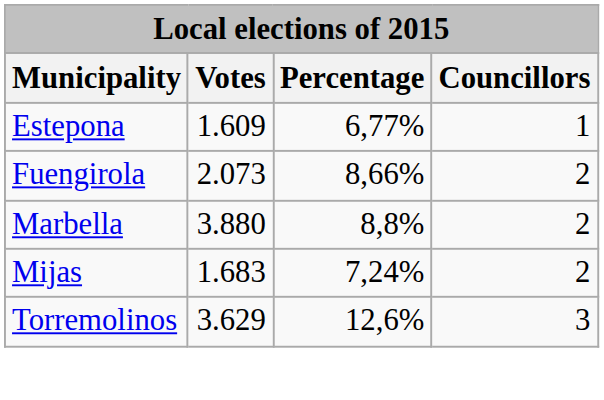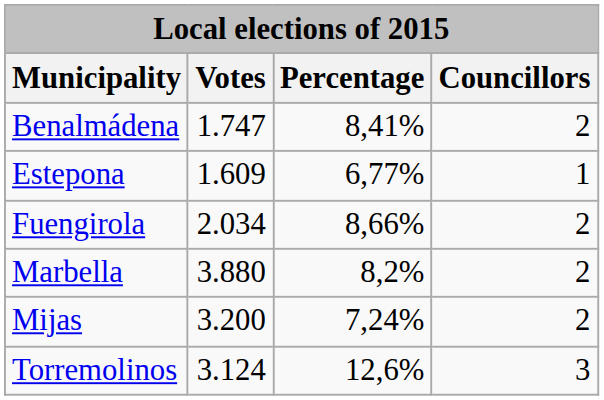 <table class="wikitable">
 <tr>
 <td colspan="4" bgcolor="#C0C0C0" align="center"><strong>Local elections of 2015</strong></td>
 </tr>
 <tr bgcolor="#D8D8D8">
 <th>Municipality</th>
 <th>Votes</th>
 <th>Percentage</th>
 <th>Councillors</th>
 </tr>
 <tr>
+<td><a href='#'>Benalmádena</a></td>
+<td align="right">1.747</td>
+<td align="right">8,41%</td>
+<td align="right">2</td>
+</tr>
+<tr>
 <td><a href='#'>Estepona</a></td>
 <td align="right">1.609</td>
 <td align="right">6,77%</td>
 <td align="right">1</td>
 </tr>
 <tr>
 <td><a href='#'>Fuengirola</a></td>
-<td align="right">2.073</td>
+<td align="right">2.034</td>
 <td align="right">8,66%</td>
 <td align="right">2</td>
 </tr>
 <tr>
 <td><a href='#'>Marbella</a></td>
 <td align="right">3.880</td>
-<td align="right">8,8%</td>
+<td align="right">8,2%</td>
 <td align="right">2</td>
 </tr>
 <tr>
 <td><a href='#'>Mijas</a></td>
-<td align="right">1.683</td>
+<td align="right">3.200</td>
 <td align="right">7,24%</td>
 <td align="right">2</td>
 </tr>
 <tr>
 <td><a href='#'>Torremolinos</a></td>
-<td align="right">3.629</td>
+<td align="right">3.124</td>
 <td align="right">12,6%</td>
 <td align="right">3</td>
 </tr>
 </table>
